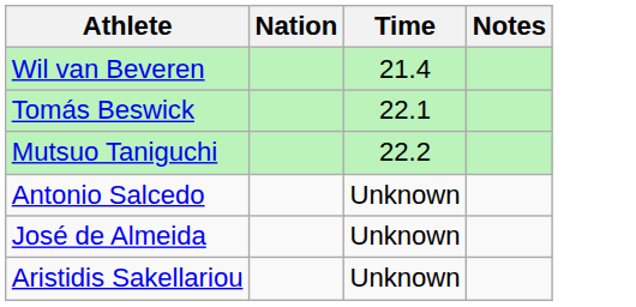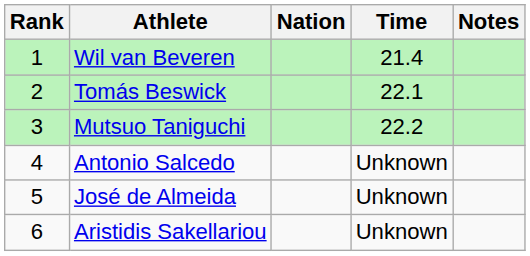 <table class="wikitable sortable" style="text-align:center">
 <tr>
+<th>Rank</th>
 <th>Athlete</th>
 <th>Nation</th>
 <th>Time</th>
 <th>Notes</th>
 </tr>
 <tr bgcolor=bbf3bb>
+<td>1</td>
 <td align=left><a href='#'>Wil van Beveren</a></td>
 <td align=left></td>
 <td>21.4</td>
 <td></td>
 </tr>
 <tr bgcolor=bbf3bb>
+<td>2</td>
 <td align=left><a href='#'>Tomás Beswick</a></td>
 <td align=left></td>
 <td>22.1</td>
 <td></td>
 </tr>
 <tr bgcolor=bbf3bb>
+<td>3</td>
 <td align=left><a href='#'>Mutsuo Taniguchi</a></td>
 <td align=left></td>
 <td>22.2</td>
 <td></td>
 </tr>
 <tr>
+<td>4</td>
 <td align=left><a href='#'>Antonio Salcedo</a></td>
 <td align=left></td>
 <td data-sort-value=30.0>Unknown</td>
 <td></td>
 </tr>
 <tr>
+<td>5</td>
 <td align=left><a href='#'>José de Almeida</a></td>
 <td align=left></td>
 <td data-sort-value=30.0>Unknown</td>
 <td></td>
 </tr>
 <tr>
+<td>6</td>
 <td align=left><a href='#'>Aristidis Sakellariou</a></td>
 <td align=left></td>
 <td data-sort-value=30.0>Unknown</td>
 <td></td>
 </tr>
 </table>
